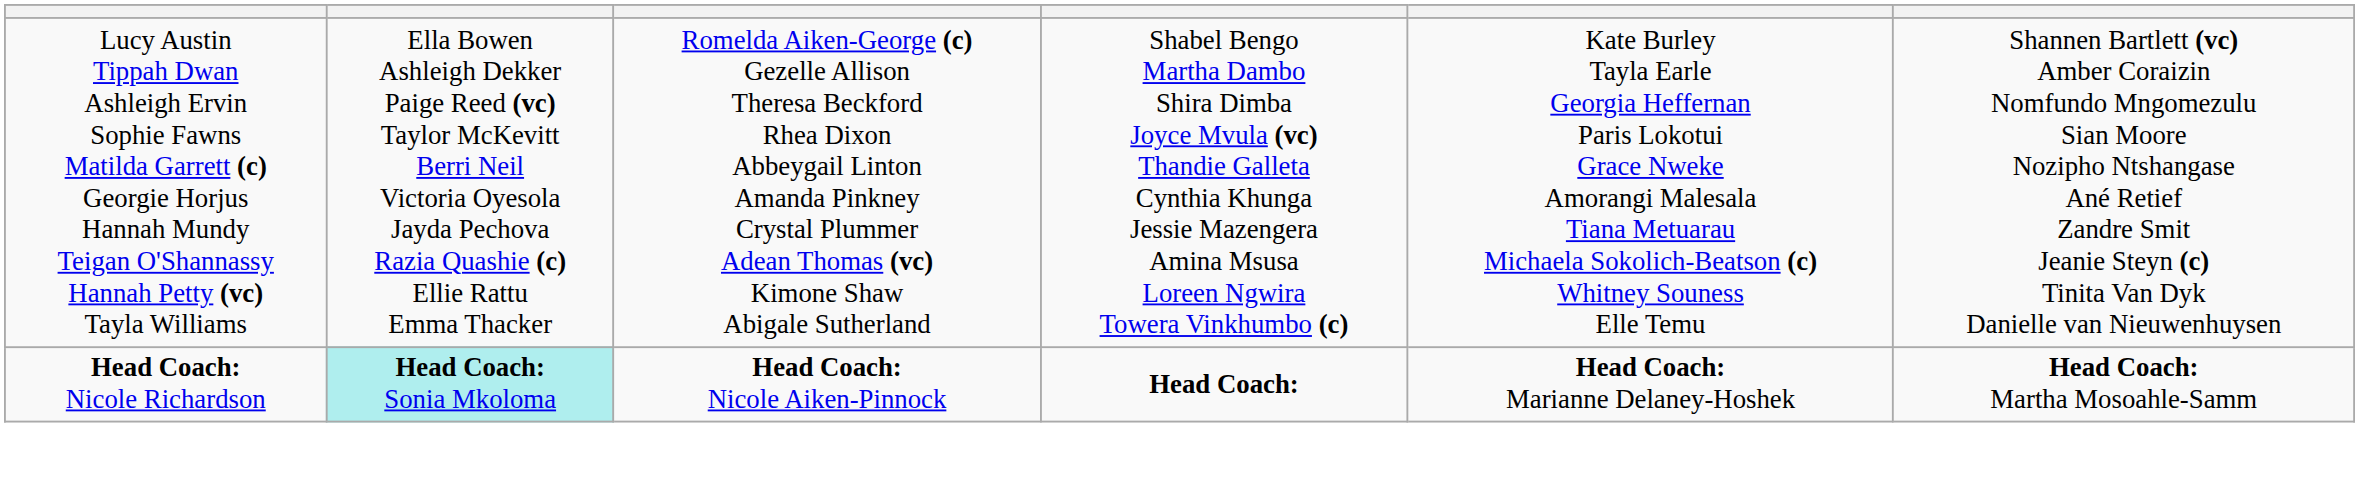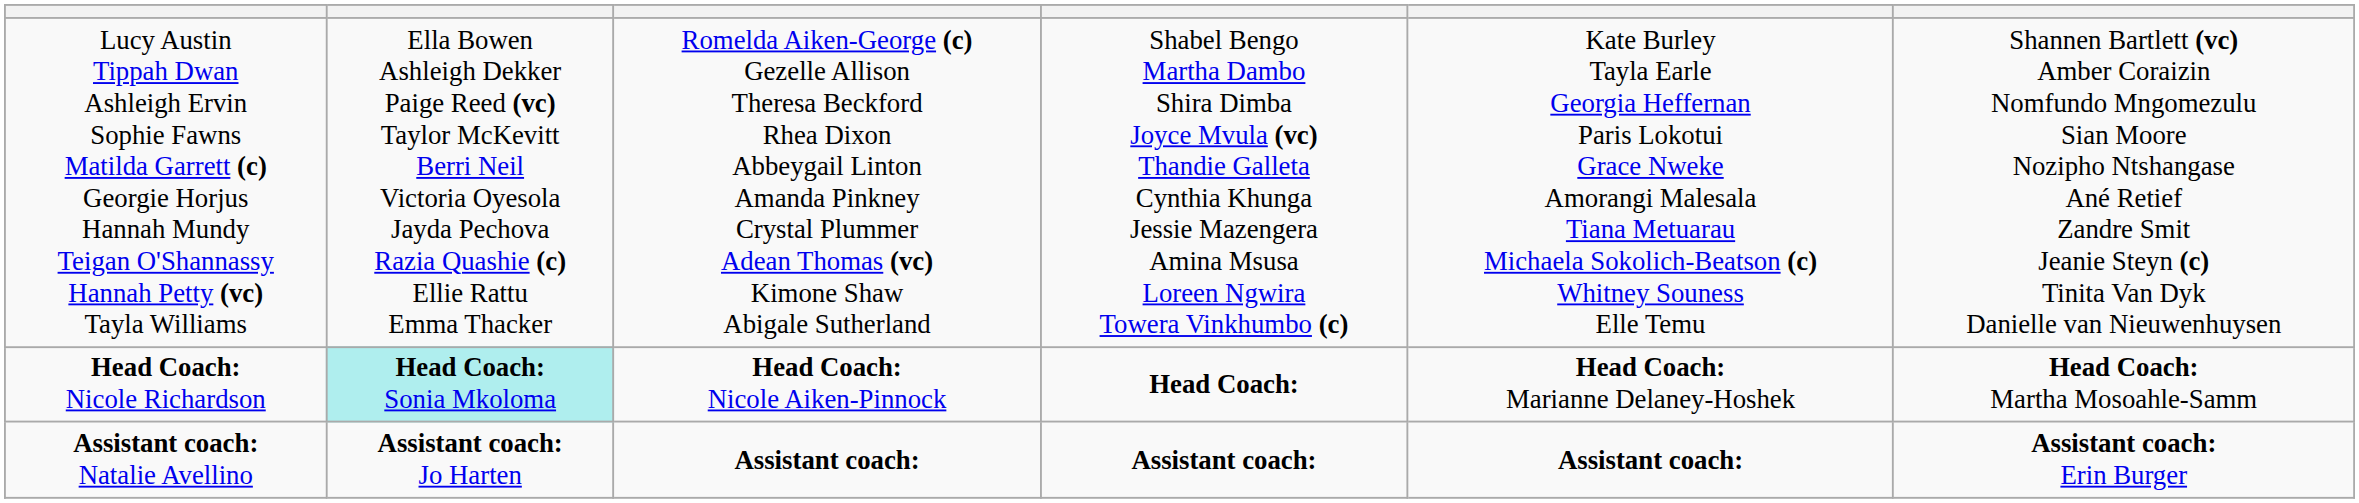 <table class=wikitable width=100% style="text-align:center; font-size:90%">
 <tr>
 <th></th>
 <th></th>
 <th></th>
 <th></th>
 <th></th>
 <th></th>
 </tr>
 <tr valign=top>
 <td>Lucy Austin<br><a href='#'>Tippah Dwan</a><br>Ashleigh Ervin<br>Sophie Fawns<br><a href='#'>Matilda Garrett</a> <strong>(c)</strong><br>Georgie Horjus<br>Hannah Mundy<br><a href='#'>Teigan O'Shannassy</a><br><a href='#'>Hannah Petty</a> <strong>(vc)</strong><br> Tayla Williams</td>
 <td>Ella Bowen<br>Ashleigh Dekker<br>Paige Reed <strong>(vc)</strong><br>Taylor McKevitt<br><a href='#'>Berri Neil</a><br>Victoria Oyesola<br>Jayda Pechova<br><a href='#'>Razia Quashie</a> <strong>(c)</strong><br>Ellie Rattu<br>Emma Thacker</td>
 <td><a href='#'>Romelda Aiken-George</a> <strong>(c)</strong><br>Gezelle Allison<br>Theresa Beckford<br>Rhea Dixon<br>Abbeygail Linton<br>Amanda Pinkney<br>Crystal Plummer<br><a href='#'>Adean Thomas</a> <strong>(vc)</strong><br>Kimone Shaw<br>Abigale Sutherland</td>
 <td>Shabel Bengo<br><a href='#'>Martha Dambo</a><br>Shira Dimba<br><a href='#'>Joyce Mvula</a> <strong>(vc)</strong><br><a href='#'>Thandie Galleta</a><br>Cynthia Khunga<br>Jessie Mazengera<br>Amina Msusa<br><a href='#'>Loreen Ngwira</a><br><a href='#'>Towera Vinkhumbo</a> <strong>(c)</strong></td>
 <td>Kate Burley<br>Tayla Earle<br><a href='#'>Georgia Heffernan</a><br>Paris Lokotui<br><a href='#'>Grace Nweke</a><br>Amorangi Malesala<br><a href='#'>Tiana Metuarau</a><br><a href='#'>Michaela Sokolich-Beatson</a> <strong>(c)</strong><br><a href='#'>Whitney Souness</a><br>Elle Temu</td>
 <td>Shannen Bartlett <strong>(vc)</strong><br>Amber Coraizin<br>Nomfundo Mngomezulu<br>Sian Moore<br>Nozipho Ntshangase<br>Ané Retief<br>Zandre Smit<br>Jeanie Steyn <strong>(c)</strong><br>Tinita Van Dyk<br>Danielle van Nieuwenhuysen</td>
 </tr>
 <tr>
 <td> <strong>Head Coach:</strong><br><a href='#'>Nicole Richardson</a></td>
 <td style="background: paleturquoise;"> <strong>Head Coach:</strong><br><a href='#'>Sonia Mkoloma</a></td>
 <td> <strong>Head Coach:</strong><br><a href='#'>Nicole Aiken-Pinnock</a></td>
 <td> <strong>Head Coach:</strong><br></td>
 <td> <strong>Head Coach:</strong><br>Marianne Delaney-Hoshek</td>
 <td> <strong>Head Coach:</strong><br>Martha Mosoahle-Samm</td>
 </tr>
+<tr>
+<td> <strong>Assistant coach:</strong><br><a href='#'>Natalie Avellino</a></td>
+<td> <strong>Assistant coach:</strong><br><a href='#'>Jo Harten</a></td>
+<td> <strong>Assistant coach:</strong><br></td>
+<td> <strong>Assistant coach:</strong><br></td>
+<td> <strong>Assistant coach:</strong><br></td>
+<td> <strong>Assistant coach:</strong><br><a href='#'>Erin Burger</a></td>
+</tr>
 </table>
